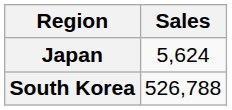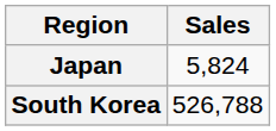 <table class="wikitable sortable plainrowheaders" style="text-align:center">
 <tr>
 <th>Region</th>
 <th>Sales</th>
 </tr>
 <tr>
 <th scope="row">Japan</th>
-<td>5,624</td>
+<td>5,824</td>
 </tr>
 <tr>
 <th scope="row">South Korea</th>
 <td>526,788</td>
 </tr>
 </table>
